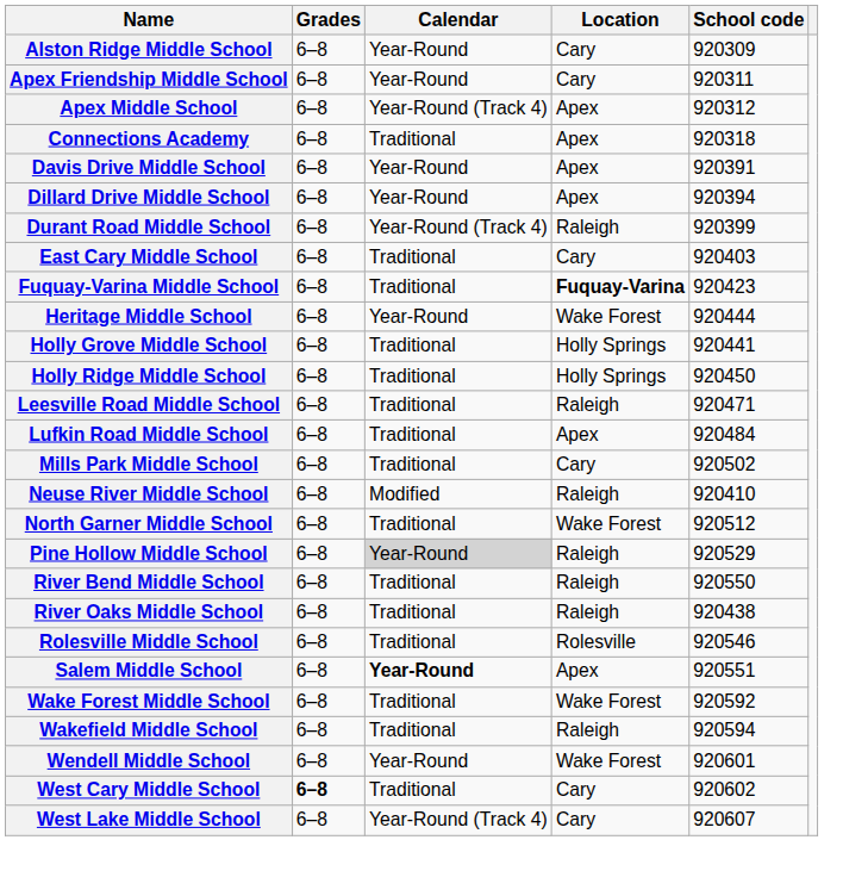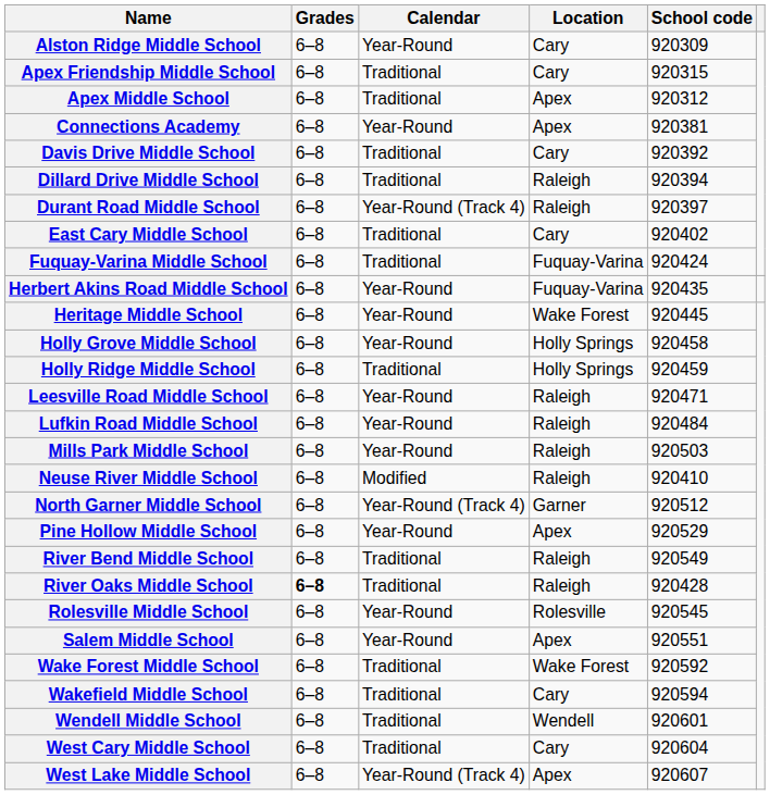 <table class="wikitable sortable">
 <tr>
 <th scope="col">Name</th>
 <th scope="col">Grades</th>
 <th scope="col">Calendar</th>
 <th scope="col">Location</th>
 <th scope="col" class="unsortable">School code</th>
 <th scope="col" class="unsortable"></th>
 </tr>
 <tr>
 <th scope="row"><a href='#'>Alston Ridge Middle School</a></th>
 <td>6–8</td>
 <td>Year-Round</td>
 <td>Cary</td>
 <td>920309</td>
 </tr>
 <tr>
 <th scope="row"><a href='#'>Apex Friendship Middle School</a></th>
 <td>6–8</td>
-<td>Year-Round</td>
+<td>Traditional</td>
 <td>Cary</td>
-<td>920311</td>
+<td>920315</td>
 </tr>
 <tr>
 <th scope="row"><a href='#'>Apex Middle School</a></th>
 <td>6–8</td>
-<td>Year-Round (Track 4)</td>
+<td>Traditional</td>
 <td>Apex</td>
 <td>920312</td>
 </tr>
 <tr>
 <th scope="row"><a href='#'>Connections Academy</a></th>
 <td>6–8</td>
-<td>Traditional</td>
+<td>Year-Round</td>
 <td>Apex</td>
-<td>920318</td>
+<td>920381</td>
 </tr>
 <tr>
 <th scope="row"><a href='#'>Davis Drive Middle School</a></th>
 <td>6–8</td>
-<td>Year-Round</td>
-<td>Apex</td>
-<td>920391</td>
+<td>Traditional</td>
+<td>Cary</td>
+<td>920392</td>
 </tr>
 <tr>
 <th scope="row"><a href='#'>Dillard Drive Middle School</a></th>
 <td>6–8</td>
-<td>Year-Round</td>
-<td>Apex</td>
+<td>Traditional</td>
+<td>Raleigh</td>
 <td>920394</td>
 </tr>
 <tr>
 <th scope="row"><a href='#'>Durant Road Middle School</a></th>
 <td>6–8</td>
 <td>Year-Round (Track 4)</td>
 <td>Raleigh</td>
-<td>920399</td>
+<td>920397</td>
 </tr>
 <tr>
 <th scope="row"><a href='#'>East Cary Middle School</a></th>
 <td>6–8</td>
 <td>Traditional</td>
 <td>Cary</td>
-<td>920403</td>
+<td>920402</td>
 </tr>
 <tr>
 <th scope="row"><a href='#'>Fuquay-Varina Middle School</a></th>
 <td>6–8</td>
 <td>Traditional</td>
-<td><strong>Fuquay-Varina</strong></td>
-<td>920423</td>
+<td>Fuquay-Varina</td>
+<td>920424</td>
+</tr>
+<tr>
+<th scope="row"><a href='#'>Herbert Akins Road Middle School</a></th>
+<td>6–8</td>
+<td>Year-Round</td>
+<td>Fuquay-Varina</td>
+<td>920435</td>
+<td></td>
 </tr>
 <tr>
 <th scope="row"><a href='#'>Heritage Middle School</a></th>
 <td>6–8</td>
 <td>Year-Round</td>
 <td>Wake Forest</td>
-<td>920444</td>
+<td>920445</td>
 </tr>
 <tr>
 <th scope="row"><a href='#'>Holly Grove Middle School</a></th>
 <td>6–8</td>
-<td>Traditional</td>
+<td>Year-Round</td>
 <td>Holly Springs</td>
-<td>920441</td>
+<td>920458</td>
 </tr>
 <tr>
 <th scope="row"><a href='#'>Holly Ridge Middle School</a></th>
 <td>6–8</td>
 <td>Traditional</td>
 <td>Holly Springs</td>
-<td>920450</td>
+<td>920459</td>
 </tr>
 <tr>
 <th scope="row"><a href='#'>Leesville Road Middle School</a></th>
 <td>6–8</td>
-<td>Traditional</td>
+<td>Year-Round</td>
 <td>Raleigh</td>
 <td>920471</td>
 </tr>
 <tr>
 <th scope="row"><a href='#'>Lufkin Road Middle School</a></th>
 <td>6–8</td>
-<td>Traditional</td>
-<td>Apex</td>
+<td>Year-Round</td>
+<td>Raleigh</td>
 <td>920484</td>
 </tr>
 <tr>
 <th scope="row"><a href='#'>Mills Park Middle School</a></th>
 <td>6–8</td>
-<td>Traditional</td>
-<td>Cary</td>
-<td>920502</td>
+<td>Year-Round</td>
+<td>Raleigh</td>
+<td>920503</td>
 </tr>
 <tr>
 <th scope="row"><a href='#'>Neuse River Middle School</a></th>
 <td>6–8</td>
 <td>Modified</td>
 <td>Raleigh</td>
 <td>920410</td>
 </tr>
 <tr>
 <th scope="row"><a href='#'>North Garner Middle School</a></th>
 <td>6–8</td>
-<td>Traditional</td>
-<td>Wake Forest</td>
+<td>Year-Round (Track 4)</td>
+<td>Garner</td>
 <td>920512</td>
 </tr>
 <tr>
 <th scope="row"><a href='#'>Pine Hollow Middle School</a></th>
 <td>6–8</td>
-<td style="background: lightgrey;">Year-Round</td>
-<td>Raleigh</td>
+<td>Year-Round</td>
+<td>Apex</td>
 <td>920529</td>
 </tr>
 <tr>
 <th scope="row"><a href='#'>River Bend Middle School</a></th>
 <td>6–8</td>
 <td>Traditional</td>
 <td>Raleigh</td>
-<td>920550</td>
+<td>920549</td>
 </tr>
 <tr>
 <th scope="row"><a href='#'>River Oaks Middle School</a></th>
-<td>6–8</td>
+<td><strong>6–8</strong></td>
 <td>Traditional</td>
 <td>Raleigh</td>
-<td>920438</td>
+<td>920428</td>
 </tr>
 <tr>
 <th scope="row"><a href='#'>Rolesville Middle School</a></th>
 <td>6–8</td>
-<td>Traditional</td>
+<td>Year-Round</td>
 <td>Rolesville</td>
-<td>920546</td>
+<td>920545</td>
 </tr>
 <tr>
 <th scope="row"><a href='#'>Salem Middle School</a></th>
 <td>6–8</td>
-<td><strong>Year-Round</strong></td>
+<td>Year-Round</td>
 <td>Apex</td>
 <td>920551</td>
 </tr>
 <tr>
 <th scope="row"><a href='#'>Wake Forest Middle School</a></th>
 <td>6–8</td>
 <td>Traditional</td>
 <td>Wake Forest</td>
 <td>920592</td>
 </tr>
 <tr>
 <th scope="row"><a href='#'>Wakefield Middle School</a></th>
 <td>6–8</td>
 <td>Traditional</td>
-<td>Raleigh</td>
+<td>Cary</td>
 <td>920594</td>
 </tr>
 <tr>
 <th scope="row"><a href='#'>Wendell Middle School</a></th>
 <td>6–8</td>
-<td>Year-Round</td>
-<td>Wake Forest</td>
+<td>Traditional</td>
+<td>Wendell</td>
 <td>920601</td>
 </tr>
 <tr>
 <th scope="row"><a href='#'>West Cary Middle School</a></th>
-<td><strong>6–8</strong></td>
+<td>6–8</td>
 <td>Traditional</td>
 <td>Cary</td>
-<td>920602</td>
+<td>920604</td>
 </tr>
 <tr>
 <th scope="row"><a href='#'>West Lake Middle School</a></th>
 <td>6–8</td>
 <td>Year-Round (Track 4)</td>
-<td>Cary</td>
+<td>Apex</td>
 <td>920607</td>
 </tr>
 </table>
